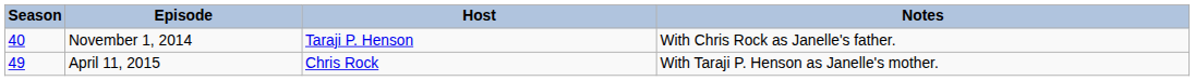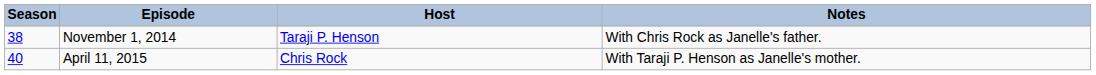 <table class="wikitable" style="width:100%;">
 <tr>
 <th style="background:#B0C4DE;" width="5%">Season</th>
 <th style="background:#B0C4DE;" width="20%">Episode</th>
 <th style="background:#B0C4DE;" width="30%">Host</th>
 <th style="background:#B0C4DE;" width="45%">Notes</th>
 </tr>
 <tr>
-<td><a href='#'>40</a></td>
+<td><a href='#'>38</a></td>
 <td>November 1, 2014</td>
 <td><a href='#'>Taraji P. Henson</a></td>
 <td>With Chris Rock as Janelle's father.</td>
 </tr>
 <tr>
-<td><a href='#'>49</a></td>
+<td><a href='#'>40</a></td>
 <td>April 11, 2015</td>
 <td><a href='#'>Chris Rock</a></td>
 <td>With Taraji P. Henson as Janelle's mother.</td>
 </tr>
 </table>
